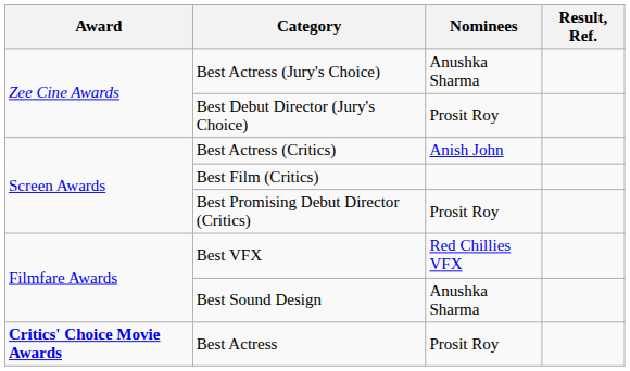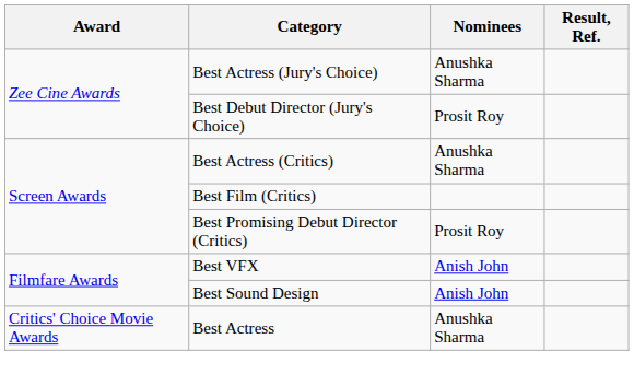 <table class="wikitable sortable">
 <tr>
 <th>Award</th>
 <th>Category</th>
 <th>Nominees</th>
 <th>Result, Ref.</th>
 </tr>
 <tr>
 <td rowspan=2><em><a href='#'>Zee Cine Awards</a></em></td>
 <td>Best Actress (Jury's Choice)</td>
 <td>Anushka Sharma</td>
 <td></td>
 </tr>
 <tr>
 <td>Best Debut Director (Jury's Choice)</td>
 <td>Prosit Roy</td>
 <td></td>
 </tr>
 <tr>
 <td rowspan=3><a href='#'>Screen Awards</a></td>
 <td>Best Actress (Critics)</td>
-<td><a href='#'>Anish John</a></td>
+<td>Anushka Sharma</td>
 <td></td>
 </tr>
 <tr>
 <td>Best Film (Critics)</td>
 <td></td>
 <td></td>
 </tr>
 <tr>
 <td>Best Promising Debut Director (Critics)</td>
 <td>Prosit Roy</td>
 <td></td>
 </tr>
 <tr>
 <td rowspan=2><a href='#'>Filmfare Awards</a></td>
 <td>Best VFX</td>
-<td><a href='#'>Red Chillies VFX</a></td>
+<td><a href='#'>Anish John</a></td>
 <td></td>
 </tr>
 <tr>
 <td>Best Sound Design</td>
+<td><a href='#'>Anish John</a></td>
+<td></td>
+</tr>
+<tr>
+<td><a href='#'>Critics' Choice Movie Awards</a></td>
+<td>Best Actress</td>
 <td>Anushka Sharma</td>
 <td></td>
 </tr>
-<tr>
-<td><strong><a href='#'>Critics' Choice Movie Awards</a></strong></td>
-<td>Best Actress</td>
-<td>Prosit Roy</td>
-<td></td>
-</tr>
 </table>
